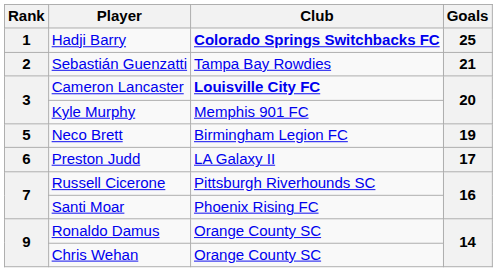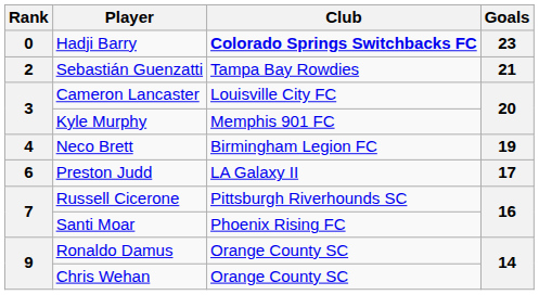 <table class="wikitable">
 <tr>
 <th>Rank</th>
 <th>Player</th>
 <th>Club</th>
 <th>Goals</th>
 </tr>
 <tr>
-<th rowspan=1>1</th>
+<th rowspan=1>0</th>
 <td> <a href='#'>Hadji Barry</a></td>
 <td><strong><a href='#'>Colorado Springs Switchbacks FC</a></strong></td>
-<th rowspan=1>25</th>
+<th rowspan=1>23</th>
 </tr>
 <tr>
 <th rowspan=1>2</th>
 <td> <a href='#'>Sebastián Guenzatti</a></td>
 <td><a href='#'>Tampa Bay Rowdies</a></td>
 <th rowspan=1>21</th>
 </tr>
 <tr>
 <th rowspan=2>3</th>
 <td> <a href='#'>Cameron Lancaster</a></td>
-<td><strong><a href='#'>Louisville City FC</a></strong></td>
+<td><a href='#'>Louisville City FC</a></td>
 <th rowspan=2>20</th>
 </tr>
 <tr>
 <td> <a href='#'>Kyle Murphy</a></td>
 <td><a href='#'>Memphis 901 FC</a></td>
 </tr>
 <tr>
-<th rowspan=1>5</th>
+<th rowspan=1>4</th>
 <td> <a href='#'>Neco Brett</a></td>
 <td><a href='#'>Birmingham Legion FC</a></td>
 <th rowspan=1>19</th>
 </tr>
 <tr>
 <th rowspan=1>6</th>
 <td> <a href='#'>Preston Judd</a></td>
 <td><a href='#'>LA Galaxy II</a></td>
 <th rowspan=1>17</th>
 </tr>
 <tr>
 <th rowspan=2>7</th>
 <td> <a href='#'>Russell Cicerone</a></td>
 <td><a href='#'>Pittsburgh Riverhounds SC</a></td>
 <th rowspan=2>16</th>
 </tr>
 <tr>
 <td> <a href='#'>Santi Moar</a></td>
 <td><a href='#'>Phoenix Rising FC</a></td>
 </tr>
 <tr>
 <th rowspan=2>9</th>
 <td> <a href='#'>Ronaldo Damus</a></td>
 <td><a href='#'>Orange County SC</a></td>
 <th rowspan=2>14</th>
 </tr>
 <tr>
 <td> <a href='#'>Chris Wehan</a></td>
 <td><a href='#'>Orange County SC</a><br></td>
 </tr>
 </table>
